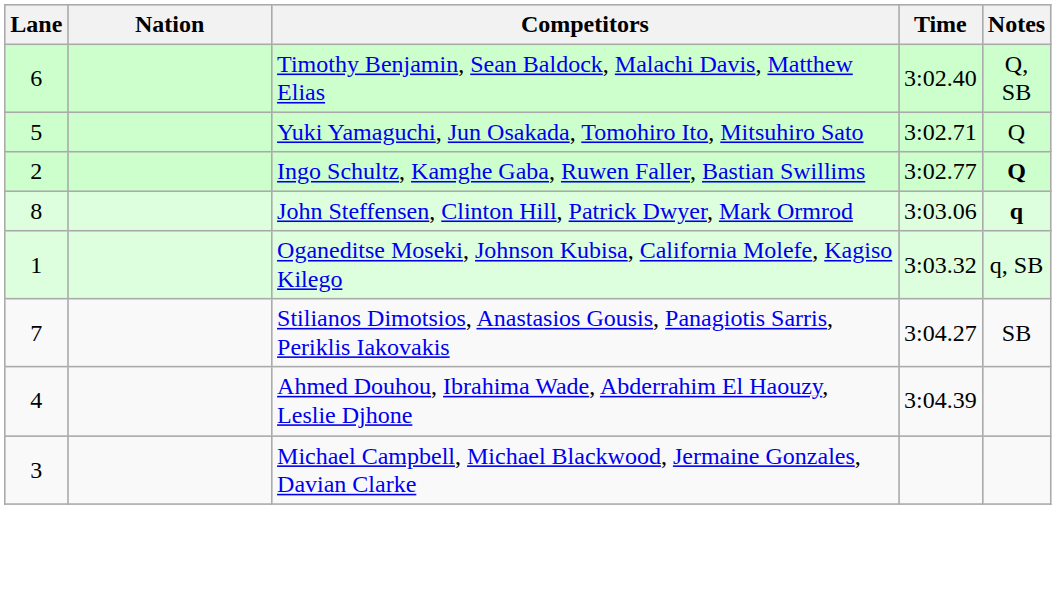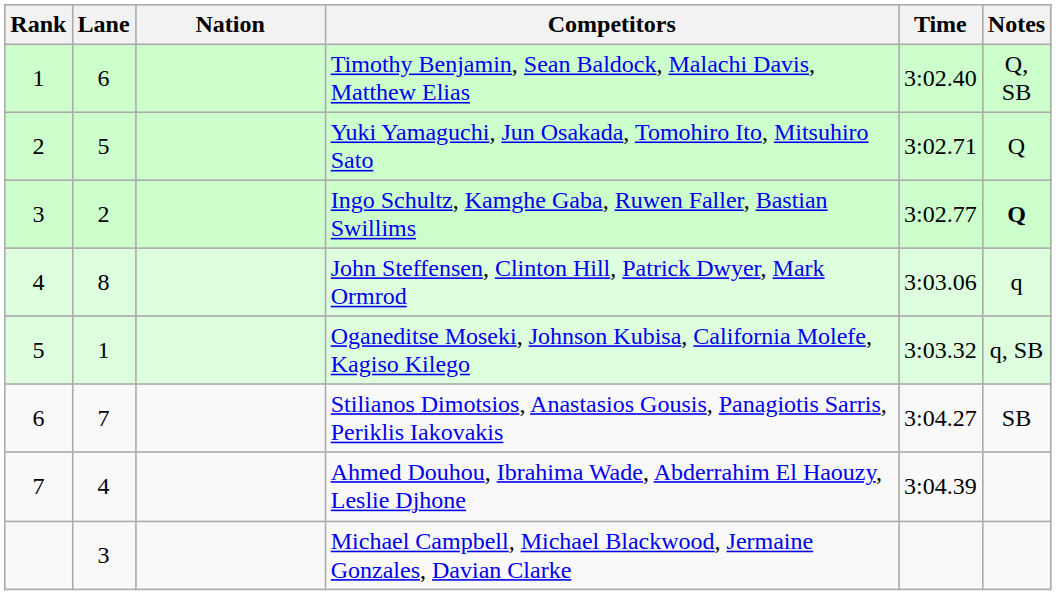 <table class="wikitable sortable"  style="width:75%; text-align:center; font-size:95%;">
 <tr>
+<th width=15>Rank</th>
 <th width=15>Lane</th>
 <th width=200>Nation</th>
 <th width=700>Competitors</th>
 <th width=15>Time</th>
 <th width=15>Notes</th>
 </tr>
 <tr bgcolor=ccffcc>
+<td>1</td>
 <td>6</td>
 <td align=left></td>
 <td align=left><a href='#'>Timothy Benjamin</a>, <a href='#'>Sean Baldock</a>, <a href='#'>Malachi Davis</a>, <a href='#'>Matthew Elias</a></td>
 <td>3:02.40</td>
 <td>Q, SB</td>
 </tr>
 <tr bgcolor=ccffcc>
+<td>2</td>
 <td>5</td>
 <td align=left></td>
 <td align=left><a href='#'>Yuki Yamaguchi</a>, <a href='#'>Jun Osakada</a>, <a href='#'>Tomohiro Ito</a>, <a href='#'>Mitsuhiro Sato</a></td>
 <td>3:02.71</td>
 <td>Q</td>
 </tr>
 <tr bgcolor=ccffcc>
+<td>3</td>
 <td>2</td>
 <td align=left></td>
 <td align=left><a href='#'>Ingo Schultz</a>, <a href='#'>Kamghe Gaba</a>, <a href='#'>Ruwen Faller</a>, <a href='#'>Bastian Swillims</a></td>
 <td>3:02.77</td>
 <td><strong>Q</strong></td>
 </tr>
 <tr bgcolor=ddffdd>
+<td>4</td>
 <td>8</td>
 <td align=left></td>
 <td align=left><a href='#'>John Steffensen</a>, <a href='#'>Clinton Hill</a>, <a href='#'>Patrick Dwyer</a>, <a href='#'>Mark Ormrod</a></td>
 <td>3:03.06</td>
-<td><strong>q</strong></td>
+<td>q</td>
 </tr>
 <tr bgcolor=ddffdd>
+<td>5</td>
 <td>1</td>
 <td align=left></td>
 <td align=left><a href='#'>Oganeditse Moseki</a>, <a href='#'>Johnson Kubisa</a>, <a href='#'>California Molefe</a>, <a href='#'>Kagiso Kilego</a></td>
 <td>3:03.32</td>
 <td>q, SB</td>
 </tr>
 <tr>
+<td>6</td>
 <td>7</td>
 <td align=left></td>
 <td align=left><a href='#'>Stilianos Dimotsios</a>, <a href='#'>Anastasios Gousis</a>, <a href='#'>Panagiotis Sarris</a>, <a href='#'>Periklis Iakovakis</a></td>
 <td>3:04.27</td>
 <td>SB</td>
 </tr>
 <tr>
+<td>7</td>
 <td>4</td>
 <td align=left></td>
 <td align=left><a href='#'>Ahmed Douhou</a>, <a href='#'>Ibrahima Wade</a>, <a href='#'>Abderrahim El Haouzy</a>, <a href='#'>Leslie Djhone</a></td>
 <td>3:04.39</td>
 <td></td>
 </tr>
 <tr>
+<td></td>
 <td>3</td>
 <td align=left></td>
 <td align=left><a href='#'>Michael Campbell</a>, <a href='#'>Michael Blackwood</a>, <a href='#'>Jermaine Gonzales</a>, <a href='#'>Davian Clarke</a></td>
 <td></td>
 <td></td>
 </tr>
 </table>
